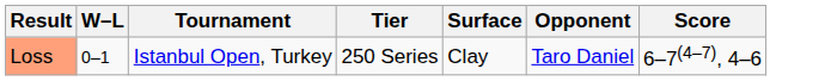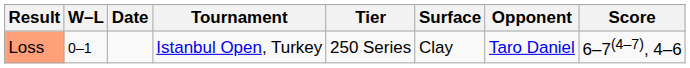 <table class="sortable wikitable">
 <tr>
 <th>Result</th>
 <th class="unsortable">W–L</th>
+<th>Date</th>
 <th>Tournament</th>
 <th>Tier</th>
 <th>Surface</th>
 <th>Opponent</th>
 <th class="unsortable">Score</th>
 </tr>
 <tr>
 <td bgcolor=FFA07A>Loss</td>
 <td><small>0–1</small></td>
+<td><a href='#'></a></td>
 <td><a href='#'>Istanbul Open</a>, Turkey</td>
 <td>250 Series</td>
 <td>Clay</td>
 <td> <a href='#'>Taro Daniel</a></td>
 <td>6–7<sup>(4–7)</sup>, 4–6</td>
 </tr>
 </table>
